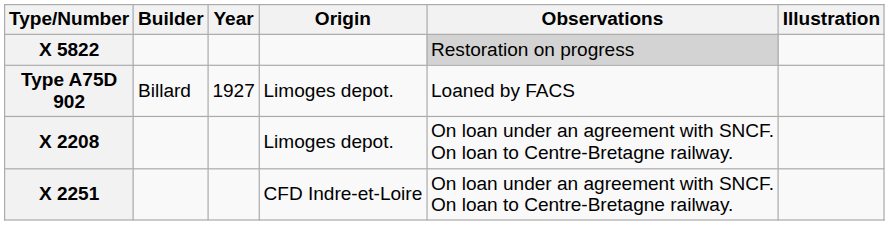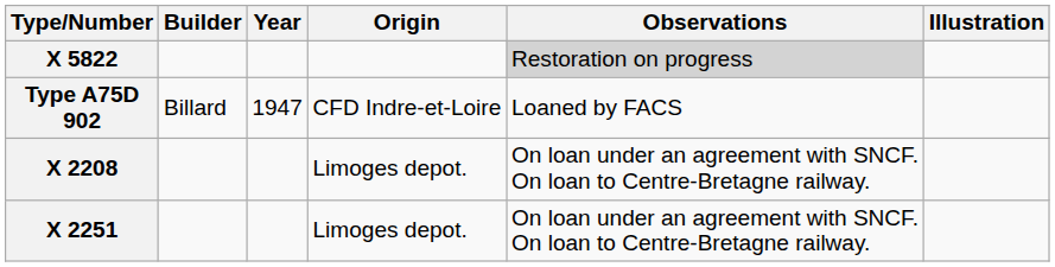 <table class="wikitable">
 <tr>
 <th>Type/Number</th>
 <th>Builder</th>
 <th>Year</th>
 <th>Origin</th>
 <th>Observations</th>
 <th>Illustration</th>
 </tr>
 <tr>
 <th>X 5822</th>
 <td></td>
 <td></td>
 <td></td>
 <td style="background: lightgrey;">Restoration on progress</td>
 <td></td>
 </tr>
 <tr>
 <th>Type A75D<br>902</th>
 <td>Billard</td>
-<td>1927</td>
-<td>Limoges depot.</td>
+<td>1947</td>
+<td>CFD Indre-et-Loire</td>
 <td>Loaned by FACS</td>
 <td></td>
 </tr>
 <tr>
 <th>X 2208</th>
 <td></td>
 <td></td>
 <td>Limoges depot.</td>
 <td>On loan under an agreement with SNCF.<br>On loan to Centre-Bretagne railway.</td>
 <td></td>
 </tr>
 <tr>
 <th>X 2251</th>
 <td></td>
 <td></td>
-<td>CFD Indre-et-Loire</td>
+<td>Limoges depot.</td>
 <td>On loan under an agreement with SNCF.<br>On loan to Centre-Bretagne railway.</td>
 <td></td>
 </tr>
 </table>
